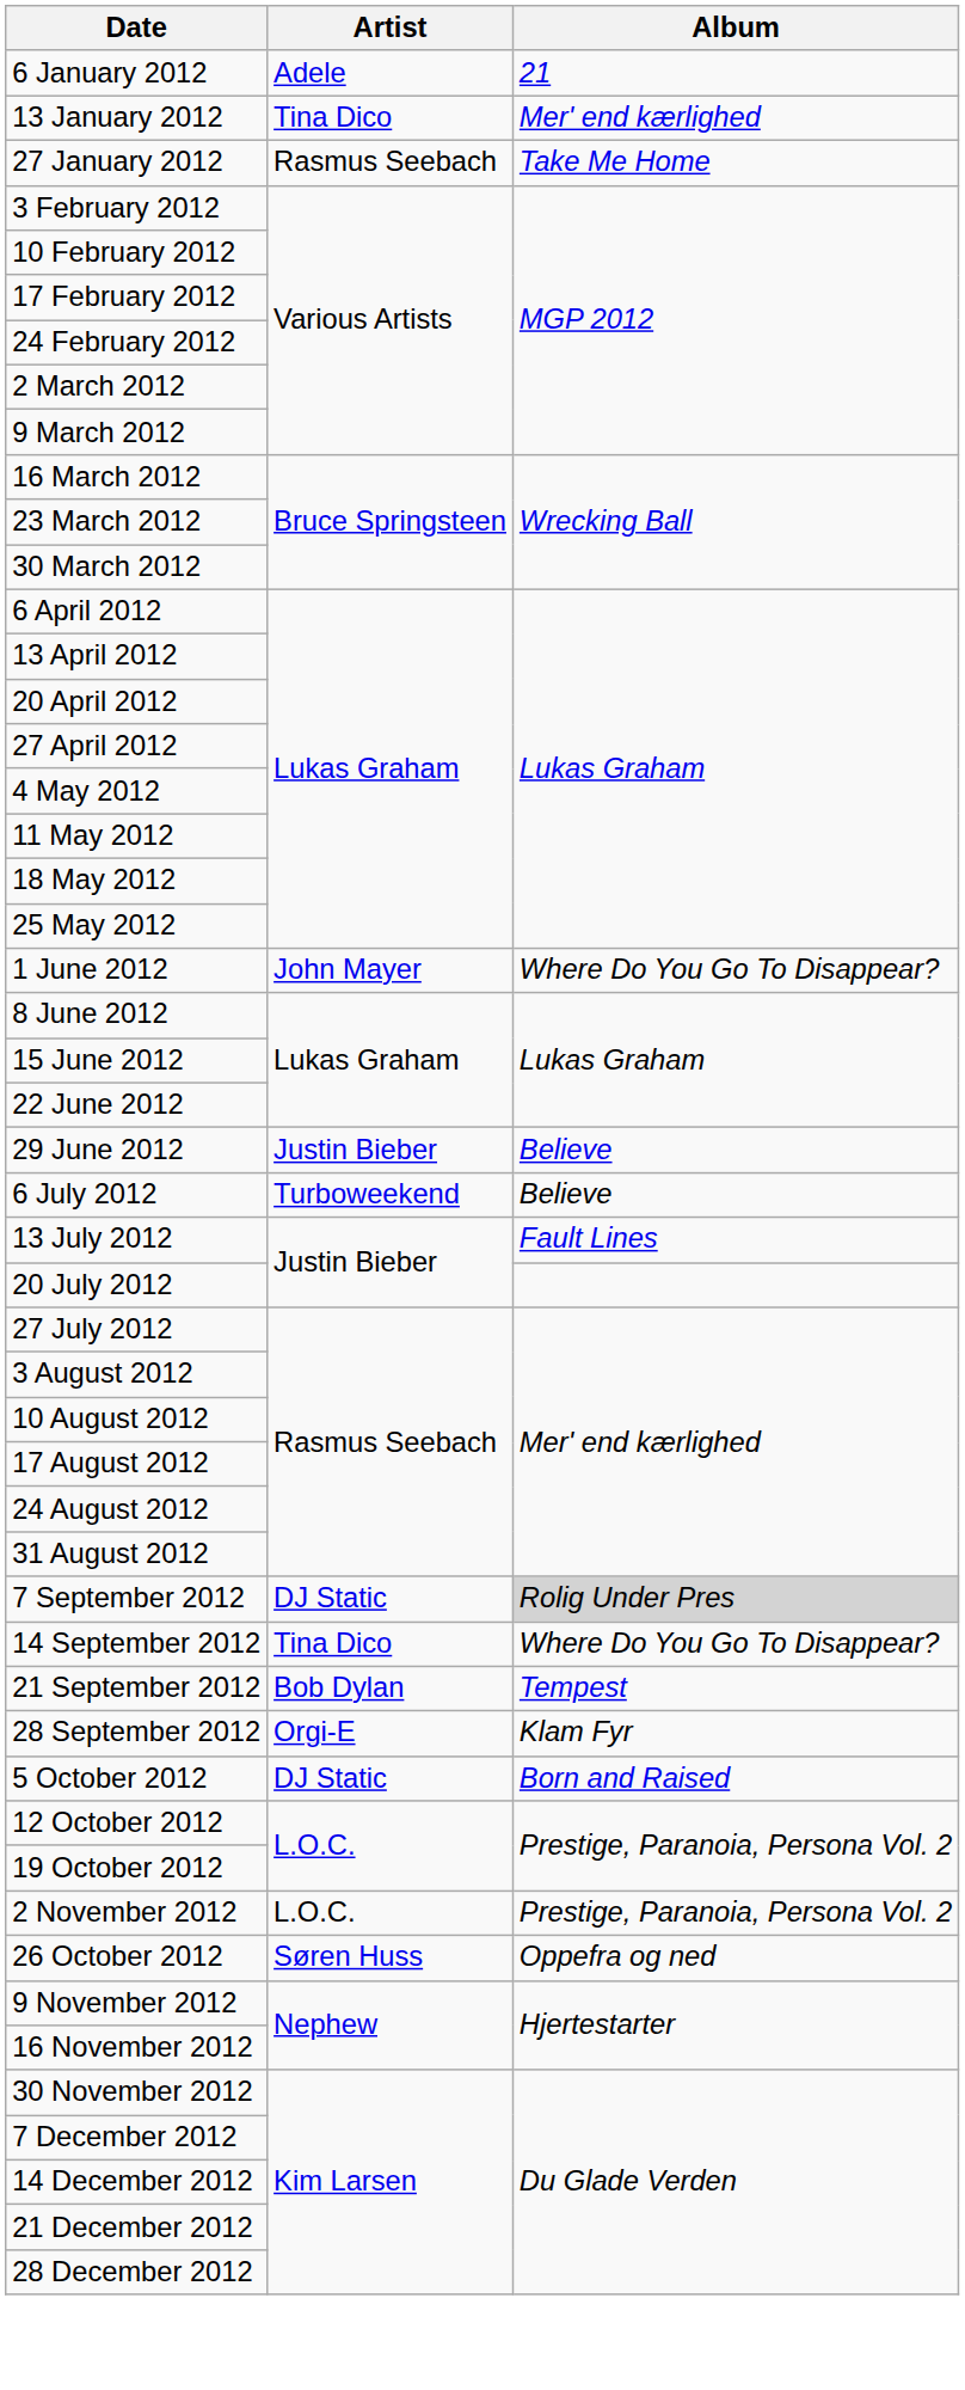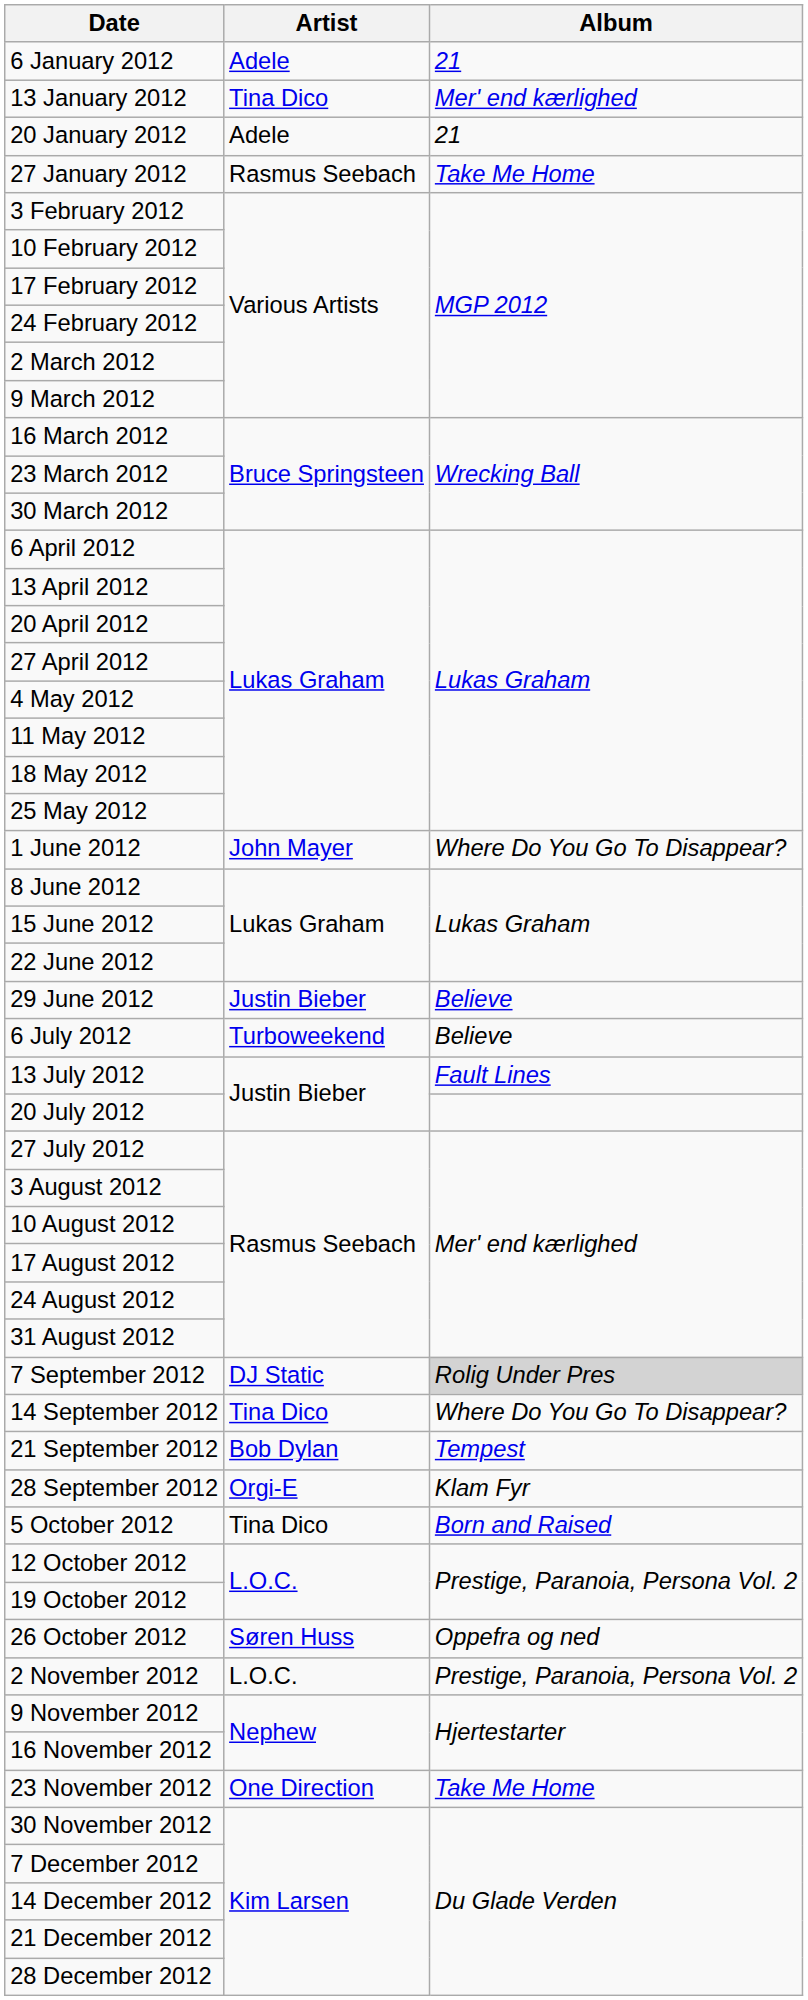 <table class="sortable wikitable">
 <tr>
 <th>Date</th>
 <th>Artist</th>
 <th>Album</th>
 </tr>
 <tr>
 <td>6 January 2012</td>
 <td rowspan=1><a href='#'>Adele</a></td>
 <td rowspan=1><em><a href='#'>21</a></em></td>
 </tr>
 <tr>
 <td>13 January 2012</td>
 <td rowspan=1><a href='#'>Tina Dico</a></td>
 <td rowspan=1><em><a href='#'>Mer' end kærlighed</a></em></td>
+</tr>
+<tr>
+<td>20 January 2012</td>
+<td rowspan=1>Adele</td>
+<td rowspan=1><em>21</em></td>
 </tr>
 <tr>
 <td>27 January 2012</td>
 <td rowspan=1>Rasmus Seebach</td>
 <td rowspan=1><em><a href='#'>Take Me Home</a></em></td>
 </tr>
 <tr>
 <td>3 February 2012</td>
 <td rowspan=6>Various Artists</td>
 <td rowspan=6><em><a href='#'>MGP 2012</a></em></td>
 </tr>
 <tr>
 <td>10 February 2012</td>
 </tr>
 <tr>
 <td>17 February 2012</td>
 </tr>
 <tr>
 <td>24 February 2012</td>
 </tr>
 <tr>
 <td>2 March 2012</td>
 </tr>
 <tr>
 <td>9 March 2012</td>
 </tr>
 <tr>
 <td>16 March 2012</td>
 <td rowspan=3><a href='#'>Bruce Springsteen</a></td>
 <td rowspan=3><em><a href='#'>Wrecking Ball</a></em></td>
 </tr>
 <tr>
 <td>23 March 2012</td>
 </tr>
 <tr>
 <td>30 March 2012</td>
 </tr>
 <tr>
 <td>6 April 2012</td>
 <td rowspan=8><a href='#'>Lukas Graham</a></td>
 <td rowspan=8><em><a href='#'>Lukas Graham</a></em></td>
 </tr>
 <tr>
 <td>13 April 2012</td>
 </tr>
 <tr>
 <td>20 April 2012</td>
 </tr>
 <tr>
 <td>27 April 2012</td>
 </tr>
 <tr>
 <td>4 May 2012</td>
 </tr>
 <tr>
 <td>11 May 2012</td>
 </tr>
 <tr>
 <td>18 May 2012</td>
 </tr>
 <tr>
 <td>25 May 2012</td>
 </tr>
 <tr>
 <td>1 June 2012</td>
 <td rowspan=1><a href='#'>John Mayer</a></td>
 <td rowspan=1><em>Where Do You Go To Disappear?</em></td>
 </tr>
 <tr>
 <td>8 June 2012</td>
 <td rowspan=3>Lukas Graham</td>
 <td rowspan=3><em>Lukas Graham</em></td>
 </tr>
 <tr>
 <td>15 June 2012</td>
 </tr>
 <tr>
 <td>22 June 2012</td>
 </tr>
 <tr>
 <td>29 June 2012</td>
 <td rowspan=1><a href='#'>Justin Bieber</a></td>
 <td rowspan=1><em><a href='#'>Believe</a></em></td>
 </tr>
 <tr>
 <td>6 July 2012</td>
 <td rowspan=1><a href='#'>Turboweekend</a></td>
 <td rowspan=1><em>Believe</em></td>
 </tr>
 <tr>
 <td>13 July 2012</td>
 <td rowspan=2>Justin Bieber</td>
 <td rowspan=1><em><a href='#'>Fault Lines</a></em></td>
 </tr>
 <tr>
 <td>20 July 2012</td>
 </tr>
 <tr>
 <td>27 July 2012</td>
 <td rowspan=6>Rasmus Seebach</td>
 <td rowspan=6><em>Mer' end kærlighed</em></td>
 </tr>
 <tr>
 <td>3 August 2012</td>
 </tr>
 <tr>
 <td>10 August 2012</td>
 </tr>
 <tr>
 <td>17 August 2012</td>
 </tr>
 <tr>
 <td>24 August 2012</td>
 </tr>
 <tr>
 <td>31 August 2012</td>
 </tr>
 <tr>
 <td>7 September 2012</td>
 <td rowspan=1><a href='#'>DJ Static</a></td>
 <td rowspan=1 style="background: lightgrey;"><em>Rolig Under Pres</em></td>
 </tr>
 <tr>
 <td>14 September 2012</td>
 <td rowspan=1><a href='#'>Tina Dico</a></td>
 <td rowspan=1><em>Where Do You Go To Disappear?</em></td>
 </tr>
 <tr>
 <td>21 September 2012</td>
 <td rowspan=1><a href='#'>Bob Dylan</a></td>
 <td rowspan=1><em><a href='#'>Tempest</a></em></td>
 </tr>
 <tr>
 <td>28 September 2012</td>
 <td rowspan=1><a href='#'>Orgi-E</a></td>
 <td rowspan=1><em>Klam Fyr</em></td>
 </tr>
 <tr>
 <td>5 October 2012</td>
-<td rowspan=1><a href='#'>DJ Static</a></td>
+<td rowspan=1>Tina Dico</td>
 <td rowspan=1><em><a href='#'>Born and Raised</a></em></td>
 </tr>
 <tr>
 <td>12 October 2012</td>
 <td rowspan=2><a href='#'>L.O.C.</a></td>
 <td rowspan=2><em>Prestige, Paranoia, Persona Vol. 2</em></td>
 </tr>
 <tr>
 <td>19 October 2012</td>
 </tr>
 <tr>
+<td>26 October 2012</td>
+<td rowspan=1><a href='#'>Søren Huss</a></td>
+<td rowspan=1><em>Oppefra og ned</em></td>
+</tr>
+<tr>
 <td>2 November 2012</td>
 <td rowspan=1>L.O.C.</td>
 <td rowspan=1><em>Prestige, Paranoia, Persona Vol. 2</em></td>
-</tr>
-<tr>
-<td>26 October 2012</td>
-<td rowspan=1><a href='#'>Søren Huss</a></td>
-<td rowspan=1><em>Oppefra og ned</em></td>
 </tr>
 <tr>
 <td>9 November 2012</td>
 <td rowspan=2><a href='#'>Nephew</a></td>
 <td rowspan=2><em>Hjertestarter</em></td>
 </tr>
 <tr>
 <td>16 November 2012</td>
+</tr>
+<tr>
+<td>23 November 2012</td>
+<td rowspan=1><a href='#'>One Direction</a></td>
+<td rowspan=1><em><a href='#'>Take Me Home</a></em></td>
 </tr>
 <tr>
 <td>30 November 2012</td>
 <td rowspan=5><a href='#'>Kim Larsen</a></td>
 <td rowspan=5><em>Du Glade Verden</em></td>
 </tr>
 <tr>
 <td>7 December 2012</td>
 </tr>
 <tr>
 <td>14 December 2012</td>
 </tr>
 <tr>
 <td>21 December 2012</td>
 </tr>
 <tr>
 <td>28 December 2012</td>
 </tr>
 </table>
